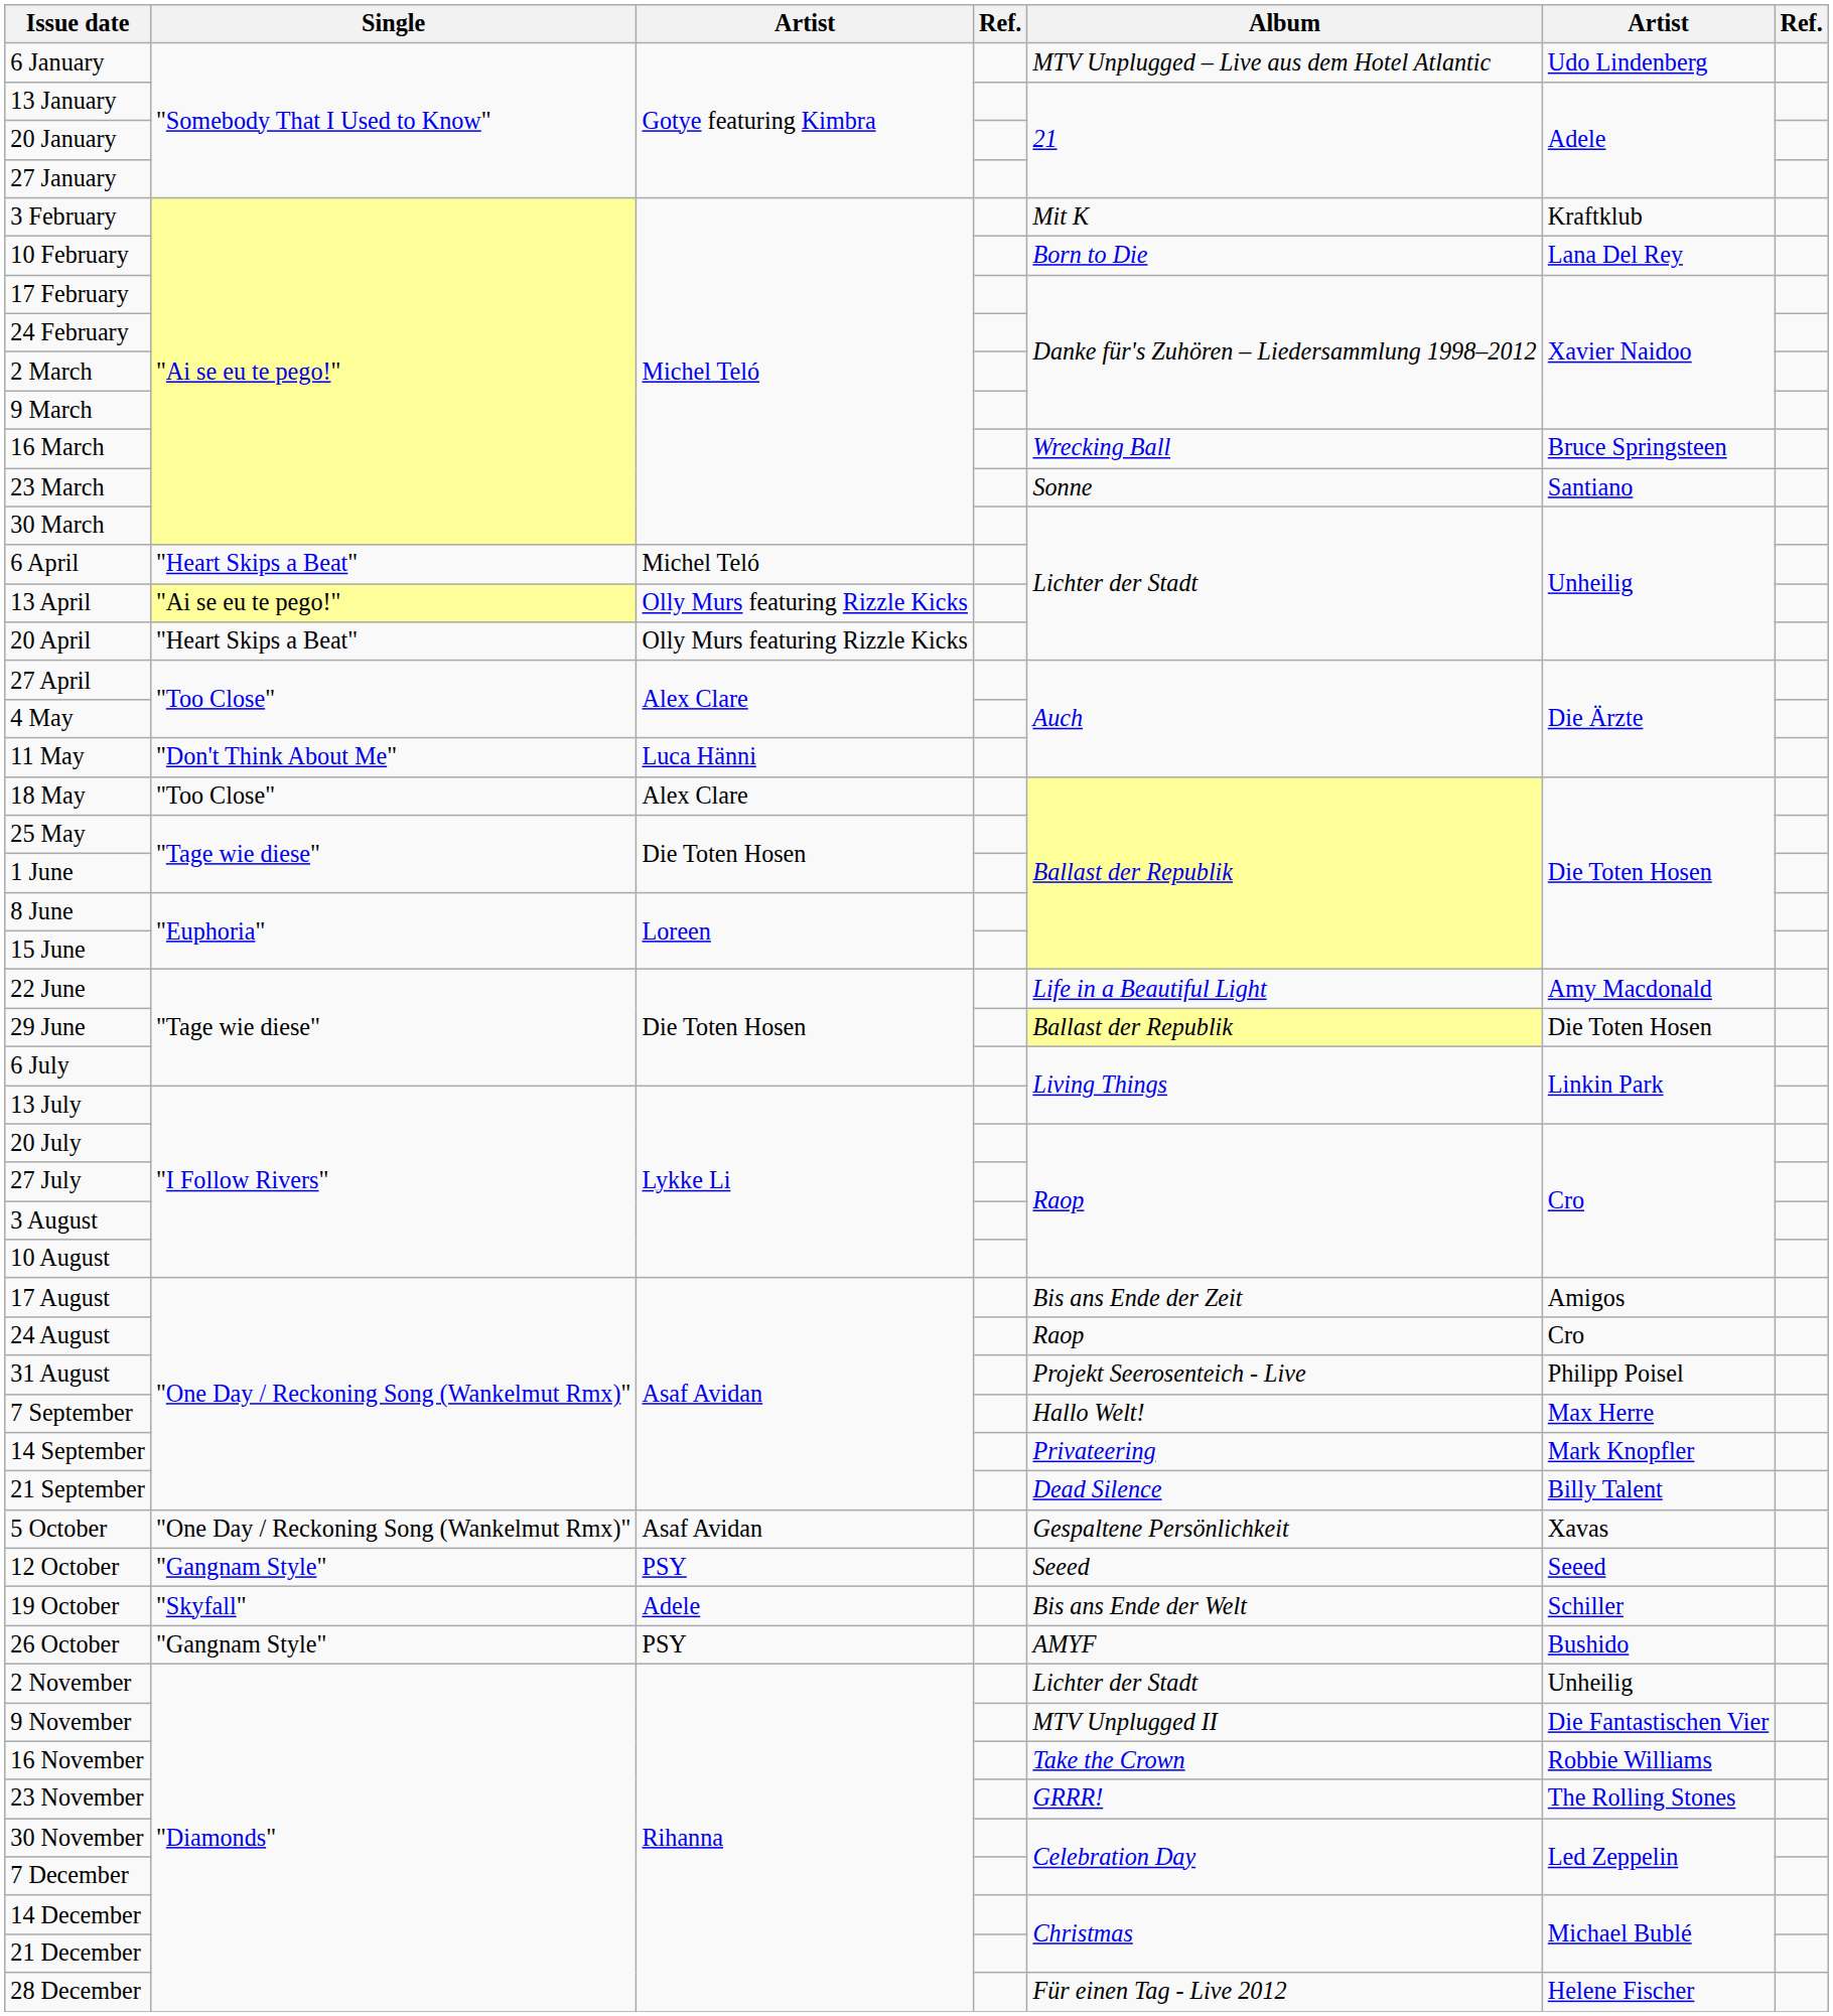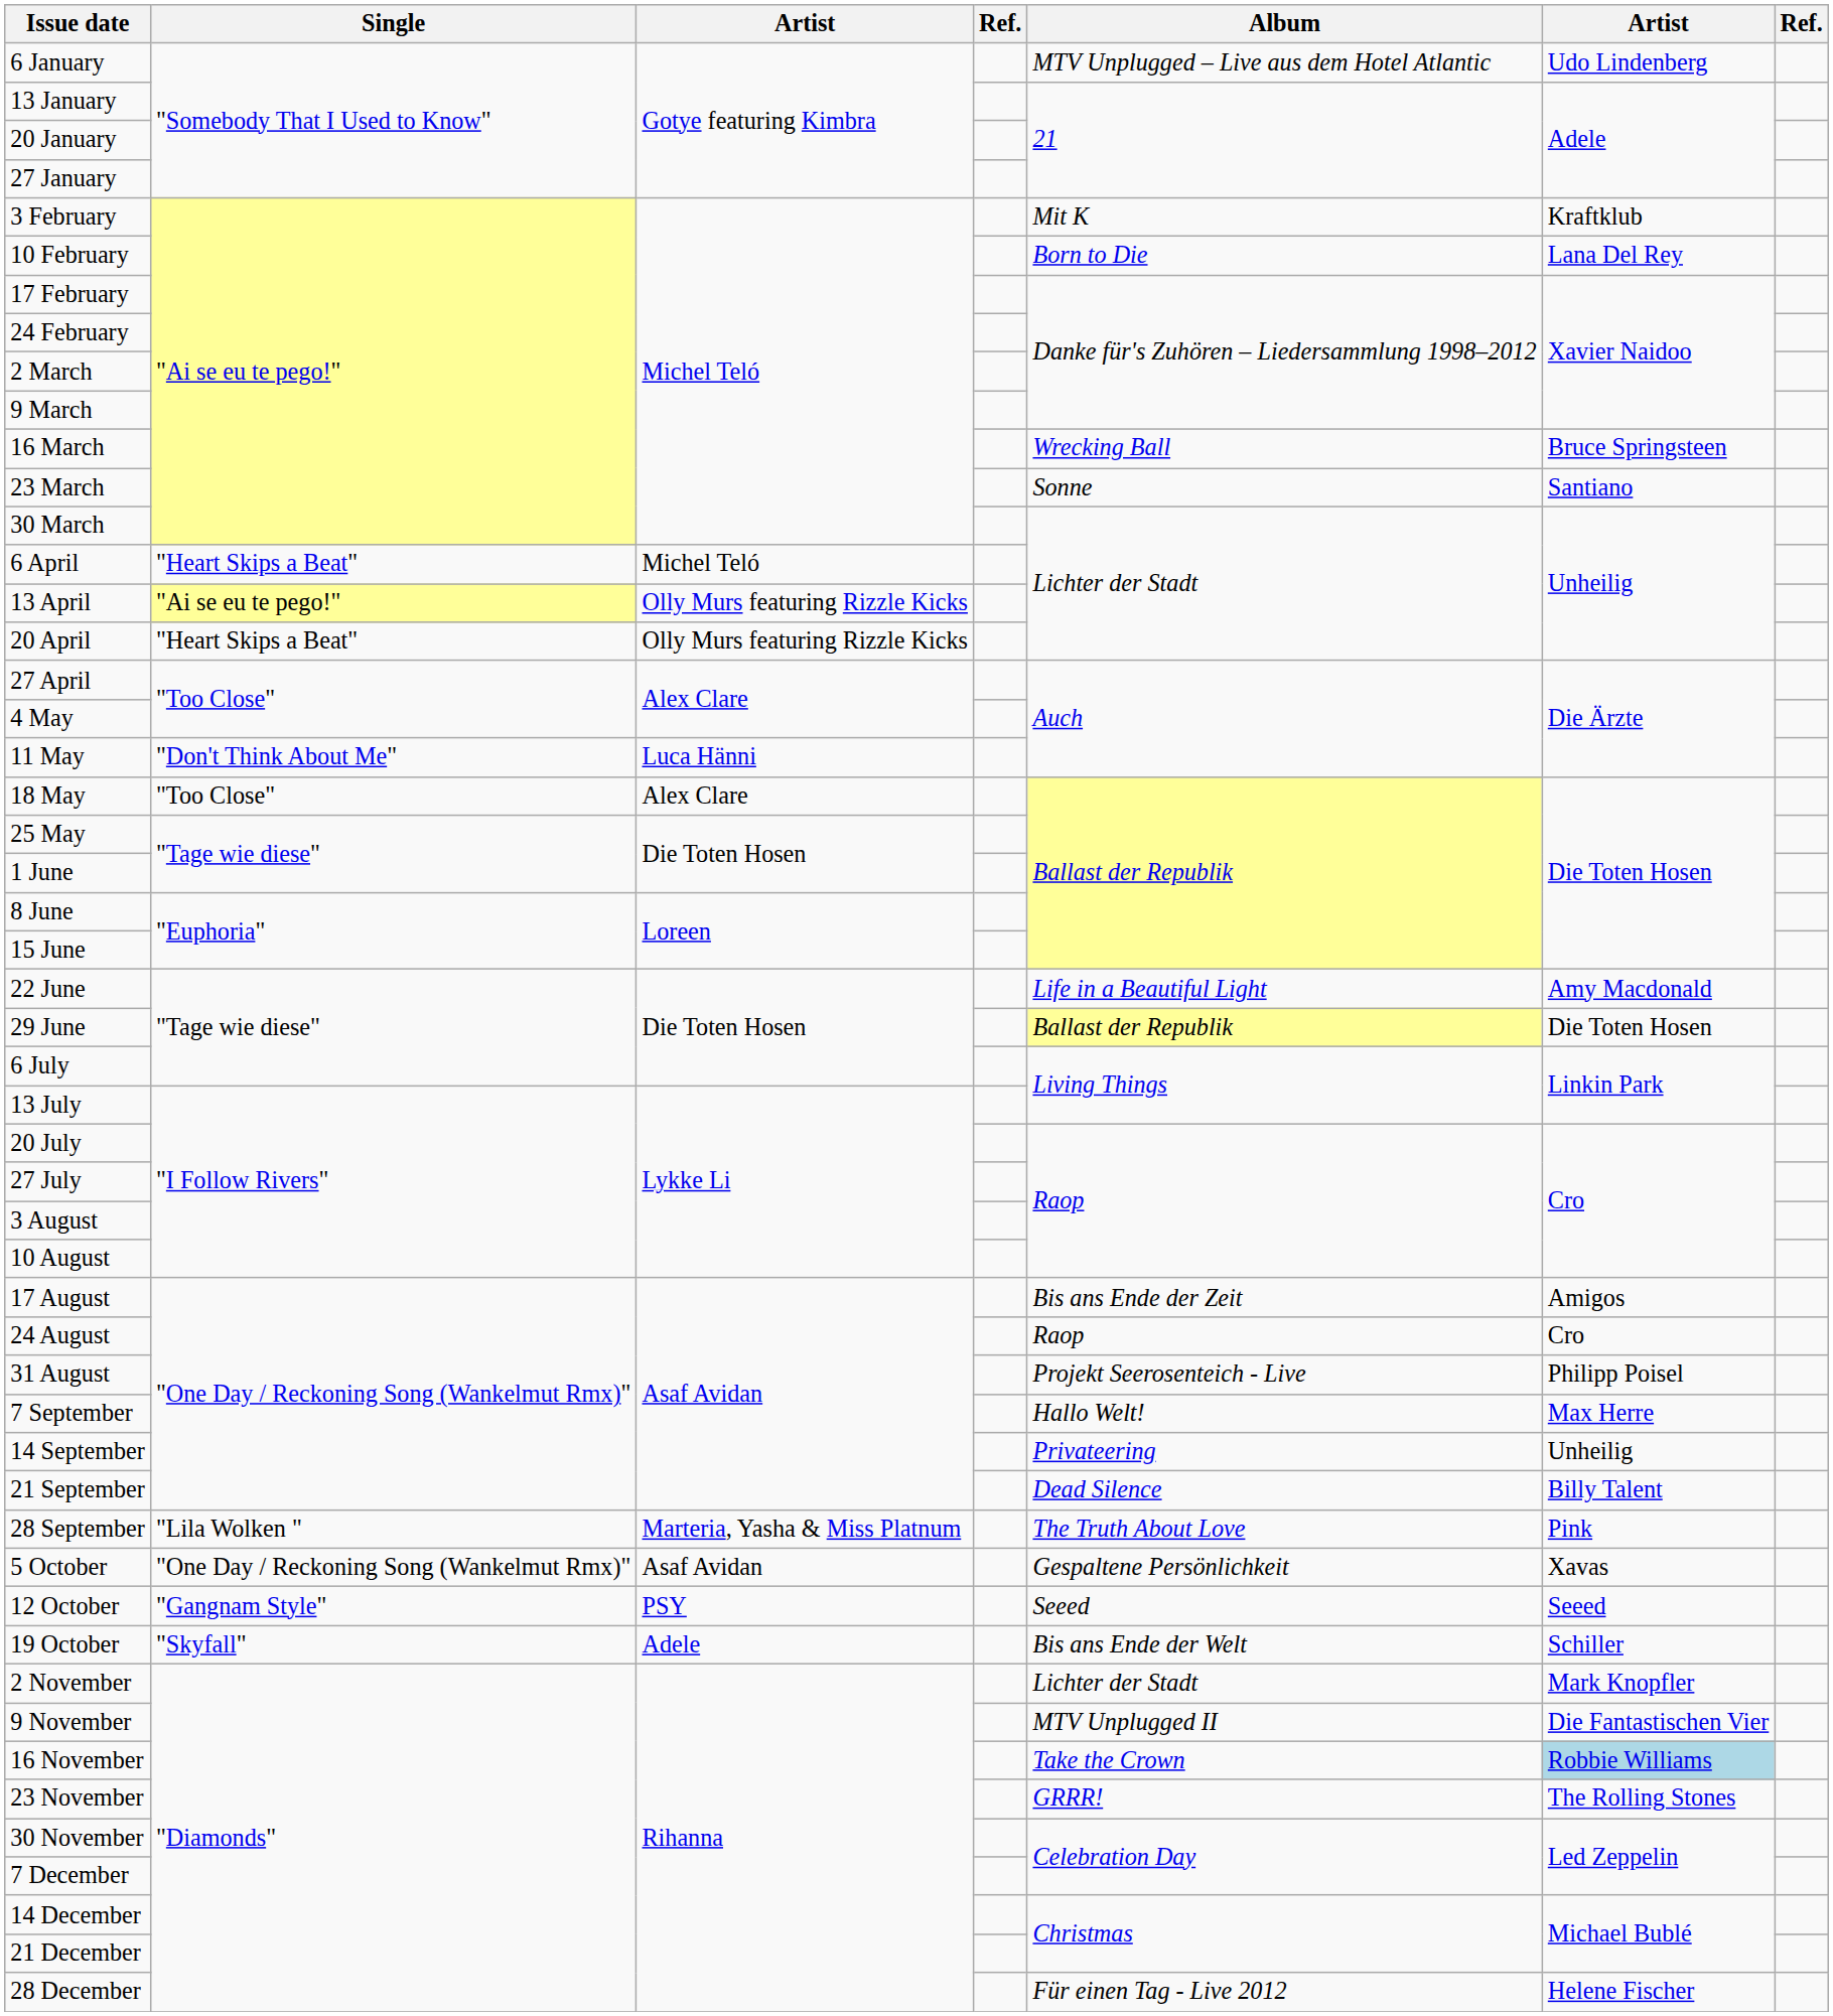 <table class="wikitable">
 <tr>
 <th>Issue date</th>
 <th>Single</th>
 <th>Artist</th>
 <th>Ref.</th>
 <th>Album</th>
 <th>Artist</th>
 <th>Ref.</th>
 </tr>
 <tr>
 <td>6 January</td>
 <td rowspan="4">"<a href='#'>Somebody That I Used to Know</a>"</td>
 <td rowspan="4"><a href='#'>Gotye</a> featuring <a href='#'>Kimbra</a></td>
 <td align="center"></td>
 <td><em>MTV Unplugged – Live aus dem Hotel Atlantic</em></td>
 <td><a href='#'>Udo Lindenberg</a></td>
 <td align="center"></td>
 </tr>
 <tr>
 <td>13 January</td>
 <td align="center"></td>
 <td rowspan="3"><em><a href='#'>21</a></em></td>
 <td rowspan="3"><a href='#'>Adele</a></td>
 <td align="center"></td>
 </tr>
 <tr>
 <td>20 January</td>
 <td align="center"></td>
 <td align="center"></td>
 </tr>
 <tr>
 <td>27 January</td>
 <td align="center"></td>
 <td align="center"></td>
 </tr>
 <tr>
 <td>3 February</td>
 <td bgcolor=#FFFF99 rowspan="9">"<a href='#'>Ai se eu te pego!</a>"</td>
 <td rowspan="9"><a href='#'>Michel Teló</a></td>
 <td align="center"></td>
 <td><em>Mit K</em></td>
 <td>Kraftklub</td>
 <td align="center"></td>
 </tr>
 <tr>
 <td>10 February</td>
 <td align="center"></td>
 <td><em><a href='#'>Born to Die</a></em></td>
 <td><a href='#'>Lana Del Rey</a></td>
 <td align="center"></td>
 </tr>
 <tr>
 <td>17 February</td>
 <td align="center"></td>
 <td rowspan="4"><em>Danke für's Zuhören – Liedersammlung 1998–2012</em></td>
 <td rowspan="4"><a href='#'>Xavier Naidoo</a></td>
 <td align="center"></td>
 </tr>
 <tr>
 <td>24 February</td>
 <td align="center"></td>
 <td align="center"></td>
 </tr>
 <tr>
 <td>2 March</td>
 <td align="center"></td>
 <td align="center"></td>
 </tr>
 <tr>
 <td>9 March</td>
 <td align="center"></td>
 <td align="center"></td>
 </tr>
 <tr>
 <td>16 March</td>
 <td align="center"></td>
 <td rowspan="1"><em><a href='#'>Wrecking Ball</a></em></td>
 <td rowspan="1"><a href='#'>Bruce Springsteen</a></td>
 <td align="center"></td>
 </tr>
 <tr>
 <td>23 March</td>
 <td align="center"></td>
 <td rowspan="1"><em>Sonne</em></td>
 <td rowspan="1"><a href='#'>Santiano</a></td>
 <td align="center"></td>
 </tr>
 <tr>
 <td>30 March</td>
 <td align="center"></td>
 <td rowspan="4"><em>Lichter der Stadt</em></td>
 <td rowspan="4"><a href='#'>Unheilig</a></td>
 <td align="center"></td>
 </tr>
 <tr>
 <td>6 April</td>
 <td rowspan="1">"<a href='#'>Heart Skips a Beat</a>"</td>
 <td rowspan="1">Michel Teló</td>
 <td align="center"></td>
 <td align="center"></td>
 </tr>
 <tr>
 <td>13 April</td>
 <td bgcolor=#FFFF99 rowspan="1">"Ai se eu te pego!"</td>
 <td rowspan="1"><a href='#'>Olly Murs</a> featuring <a href='#'>Rizzle Kicks</a></td>
 <td align="center"></td>
 <td align="center"></td>
 </tr>
 <tr>
 <td>20 April</td>
 <td rowspan="1">"Heart Skips a Beat"</td>
 <td rowspan="1">Olly Murs featuring Rizzle Kicks</td>
 <td align="center"></td>
 <td align="center"></td>
 </tr>
 <tr>
 <td>27 April</td>
 <td rowspan="2">"<a href='#'>Too Close</a>"</td>
 <td rowspan="2"><a href='#'>Alex Clare</a></td>
 <td align="center"></td>
 <td rowspan="3"><em><a href='#'>Auch</a></em></td>
 <td rowspan="3"><a href='#'>Die Ärzte</a></td>
 <td align="center"></td>
 </tr>
 <tr>
 <td>4 May</td>
 <td align="center"></td>
 <td align="center"></td>
 </tr>
 <tr>
 <td>11 May</td>
 <td>"<a href='#'>Don't Think About Me</a>"</td>
 <td><a href='#'>Luca Hänni</a></td>
 <td align="center"></td>
 <td align="center"></td>
 </tr>
 <tr>
 <td>18 May</td>
 <td rowspan="1">"Too Close"</td>
 <td rowspan="1">Alex Clare</td>
 <td align="center"></td>
 <td bgcolor=#FFFF99 rowspan="5"><em><a href='#'>Ballast der Republik</a></em></td>
 <td rowspan="5"><a href='#'>Die Toten Hosen</a></td>
 <td align="center"></td>
 </tr>
 <tr>
 <td>25 May</td>
 <td rowspan="2">"<a href='#'>Tage wie diese</a>"</td>
 <td rowspan="2">Die Toten Hosen</td>
 <td align="center"></td>
 <td align="center"></td>
 </tr>
 <tr>
 <td>1 June</td>
 <td align="center"></td>
 <td align="center"></td>
 </tr>
 <tr>
 <td>8 June</td>
 <td rowspan="2">"<a href='#'>Euphoria</a>"</td>
 <td rowspan="2"><a href='#'>Loreen</a></td>
 <td align="center"></td>
 <td align="center"></td>
 </tr>
 <tr>
 <td>15 June</td>
 <td align="center"></td>
 <td align="center"></td>
 </tr>
 <tr>
 <td>22 June</td>
 <td rowspan="3">"Tage wie diese"</td>
 <td rowspan="3">Die Toten Hosen</td>
 <td align="center"></td>
 <td><em><a href='#'>Life in a Beautiful Light</a></em></td>
 <td><a href='#'>Amy Macdonald</a></td>
 <td align="center"></td>
 </tr>
 <tr>
 <td>29 June</td>
 <td align="center"></td>
 <td bgcolor=#FFFF99 rowspan="1"><em>Ballast der Republik</em></td>
 <td rowspan="1">Die Toten Hosen</td>
 <td align="center"></td>
 </tr>
 <tr>
 <td>6 July</td>
 <td align="center"></td>
 <td rowspan="2"><em><a href='#'>Living Things</a></em></td>
 <td rowspan="2"><a href='#'>Linkin Park</a></td>
 <td align="center"></td>
 </tr>
 <tr>
 <td>13 July</td>
 <td rowspan="5">"<a href='#'>I Follow Rivers</a>"</td>
 <td rowspan="5"><a href='#'>Lykke Li</a></td>
 <td align="center"></td>
 <td align="center"></td>
 </tr>
 <tr>
 <td>20 July</td>
 <td align="center"></td>
 <td rowspan="4"><em><a href='#'>Raop</a></em></td>
 <td rowspan="4"><a href='#'>Cro</a></td>
 <td align="center"></td>
 </tr>
 <tr>
 <td>27 July</td>
 <td align="center"></td>
 <td align="center"></td>
 </tr>
 <tr>
 <td>3 August</td>
 <td align="center"></td>
 <td align="center"></td>
 </tr>
 <tr>
 <td>10 August</td>
 <td align="center"></td>
 <td align="center"></td>
 </tr>
 <tr>
 <td>17 August</td>
 <td rowspan="6">"<a href='#'>One Day / Reckoning Song (Wankelmut Rmx)</a>"</td>
 <td rowspan="6"><a href='#'>Asaf Avidan</a></td>
 <td align="center"></td>
 <td rowspan="1"><em>Bis ans Ende der Zeit</em></td>
 <td rowspan="1">Amigos</td>
 <td align="center"></td>
 </tr>
 <tr>
 <td>24 August</td>
 <td align="center"></td>
 <td rowspan="1"><em>Raop</em></td>
 <td rowspan="1">Cro</td>
 <td align="center"></td>
 </tr>
 <tr>
 <td>31 August</td>
 <td align="center"></td>
 <td rowspan="1"><em>Projekt Seerosenteich - Live</em></td>
 <td rowspan="1">Philipp Poisel</td>
 <td align="center"></td>
 </tr>
 <tr>
 <td>7 September</td>
 <td align="center"></td>
 <td rowspan="1"><em>Hallo Welt!</em></td>
 <td rowspan="1"><a href='#'>Max Herre</a></td>
 <td align="center"></td>
 </tr>
 <tr>
 <td>14 September</td>
 <td align="center"></td>
 <td rowspan="1"><em><a href='#'>Privateering</a></em></td>
-<td rowspan="1"><a href='#'>Mark Knopfler</a></td>
+<td rowspan="1">Unheilig</td>
 <td align="center"></td>
 </tr>
 <tr>
 <td>21 September</td>
 <td align="center"></td>
 <td rowspan="1"><em><a href='#'>Dead Silence</a></em></td>
 <td rowspan="1"><a href='#'>Billy Talent</a></td>
+<td align="center"></td>
+</tr>
+<tr>
+<td>28 September</td>
+<td rowspan="1">"Lila Wolken "</td>
+<td rowspan="1"><a href='#'>Marteria</a>, Yasha & <a href='#'>Miss Platnum</a></td>
+<td align="center"></td>
+<td rowspan="1"><em><a href='#'>The Truth About Love</a></em></td>
+<td rowspan="1"><a href='#'>Pink</a></td>
 <td align="center"></td>
 </tr>
 <tr>
 <td>5 October</td>
 <td rowspan="1">"One Day / Reckoning Song (Wankelmut Rmx)"</td>
 <td rowspan="1">Asaf Avidan</td>
 <td align="center"></td>
 <td rowspan="1"><em>Gespaltene Persönlichkeit</em></td>
 <td rowspan="1">Xavas</td>
 <td align="center"></td>
 </tr>
 <tr>
 <td>12 October</td>
 <td rowspan="1">"<a href='#'>Gangnam Style</a>"</td>
 <td rowspan="1"><a href='#'>PSY</a></td>
 <td align="center"></td>
 <td rowspan="1"><em>Seeed</em></td>
 <td rowspan="1"><a href='#'>Seeed</a></td>
 <td align="center"></td>
 </tr>
 <tr>
 <td>19 October</td>
 <td rowspan="1">"<a href='#'>Skyfall</a>"</td>
 <td rowspan="1"><a href='#'>Adele</a></td>
 <td align="center"></td>
 <td rowspan="1"><em>Bis ans Ende der Welt</em></td>
 <td rowspan="1"><a href='#'>Schiller</a></td>
 <td align="center"></td>
 </tr>
 <tr>
-<td>26 October</td>
-<td rowspan="1">"Gangnam Style"</td>
-<td rowspan="1">PSY</td>
-<td align="center"></td>
-<td rowspan="1"><em>AMYF</em></td>
-<td rowspan="1"><a href='#'>Bushido</a></td>
-<td align="center"></td>
-</tr>
-<tr>
 <td>2 November</td>
 <td rowspan="9">"<a href='#'>Diamonds</a>"</td>
 <td rowspan="9"><a href='#'>Rihanna</a></td>
 <td align="center"></td>
 <td rowspan="1"><em>Lichter der Stadt</em></td>
-<td rowspan="1">Unheilig</td>
+<td rowspan="1"><a href='#'>Mark Knopfler</a></td>
 <td align="center"></td>
 </tr>
 <tr>
 <td>9 November</td>
 <td align="center"></td>
 <td rowspan="1"><em>MTV Unplugged II</em></td>
 <td rowspan="1"><a href='#'>Die Fantastischen Vier</a></td>
 <td align="center"></td>
 </tr>
 <tr>
 <td>16 November</td>
 <td align="center"></td>
 <td rowspan="1"><em><a href='#'>Take the Crown</a></em></td>
-<td rowspan="1"><a href='#'>Robbie Williams</a></td>
+<td rowspan="1" style="background: lightblue;"><a href='#'>Robbie Williams</a></td>
 <td align="center"></td>
 </tr>
 <tr>
 <td>23 November</td>
 <td align="center"></td>
 <td rowspan="1"><em><a href='#'>GRRR!</a></em></td>
 <td rowspan="1"><a href='#'>The Rolling Stones</a></td>
 <td align="center"></td>
 </tr>
 <tr>
 <td>30 November</td>
 <td align="center"></td>
 <td rowspan="2"><em><a href='#'>Celebration Day</a></em></td>
 <td rowspan="2"><a href='#'>Led Zeppelin</a></td>
 <td align="center"></td>
 </tr>
 <tr>
 <td>7 December</td>
 <td align="center"></td>
 <td align="center"></td>
 </tr>
 <tr>
 <td>14 December</td>
 <td align="center"></td>
 <td rowspan="2"><em><a href='#'>Christmas</a></em></td>
 <td rowspan="2"><a href='#'>Michael Bublé</a></td>
 <td align="center"></td>
 </tr>
 <tr>
 <td>21 December</td>
 <td align="center"></td>
 <td align="center"></td>
 </tr>
 <tr>
 <td>28 December</td>
 <td align="center"></td>
 <td rowspan="1"><em>Für einen Tag - Live 2012</em></td>
 <td rowspan="1"><a href='#'>Helene Fischer</a></td>
 <td align="center"></td>
 </tr>
 </table>
